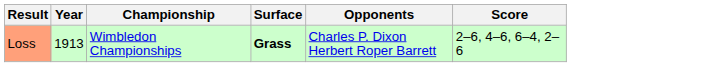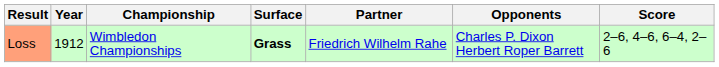 <table class="sortable wikitable">
 <tr>
 <th style="width:40px">Result</th>
 <th style="width:30px">Year</th>
 <th style="width:190px">Championship</th>
 <th style="width:50px">Surface</th>
+<th style="width:170px">Partner</th>
 <th style="width:170px">Opponents</th>
 <th style="width:130px" class="unsortable">Score</th>
 </tr>
 <tr style="background:#cfc;">
 <td style="background:#ffa07a;">Loss</td>
-<td>1913</td>
+<td>1912</td>
 <td><a href='#'>Wimbledon Championships</a></td>
 <td><strong>Grass</strong></td>
+<td> <a href='#'>Friedrich Wilhelm Rahe</a></td>
 <td> <a href='#'>Charles P. Dixon</a><br> <a href='#'>Herbert Roper Barrett</a></td>
 <td>2–6, 4–6, 6–4, 2–6</td>
 </tr>
 </table>
